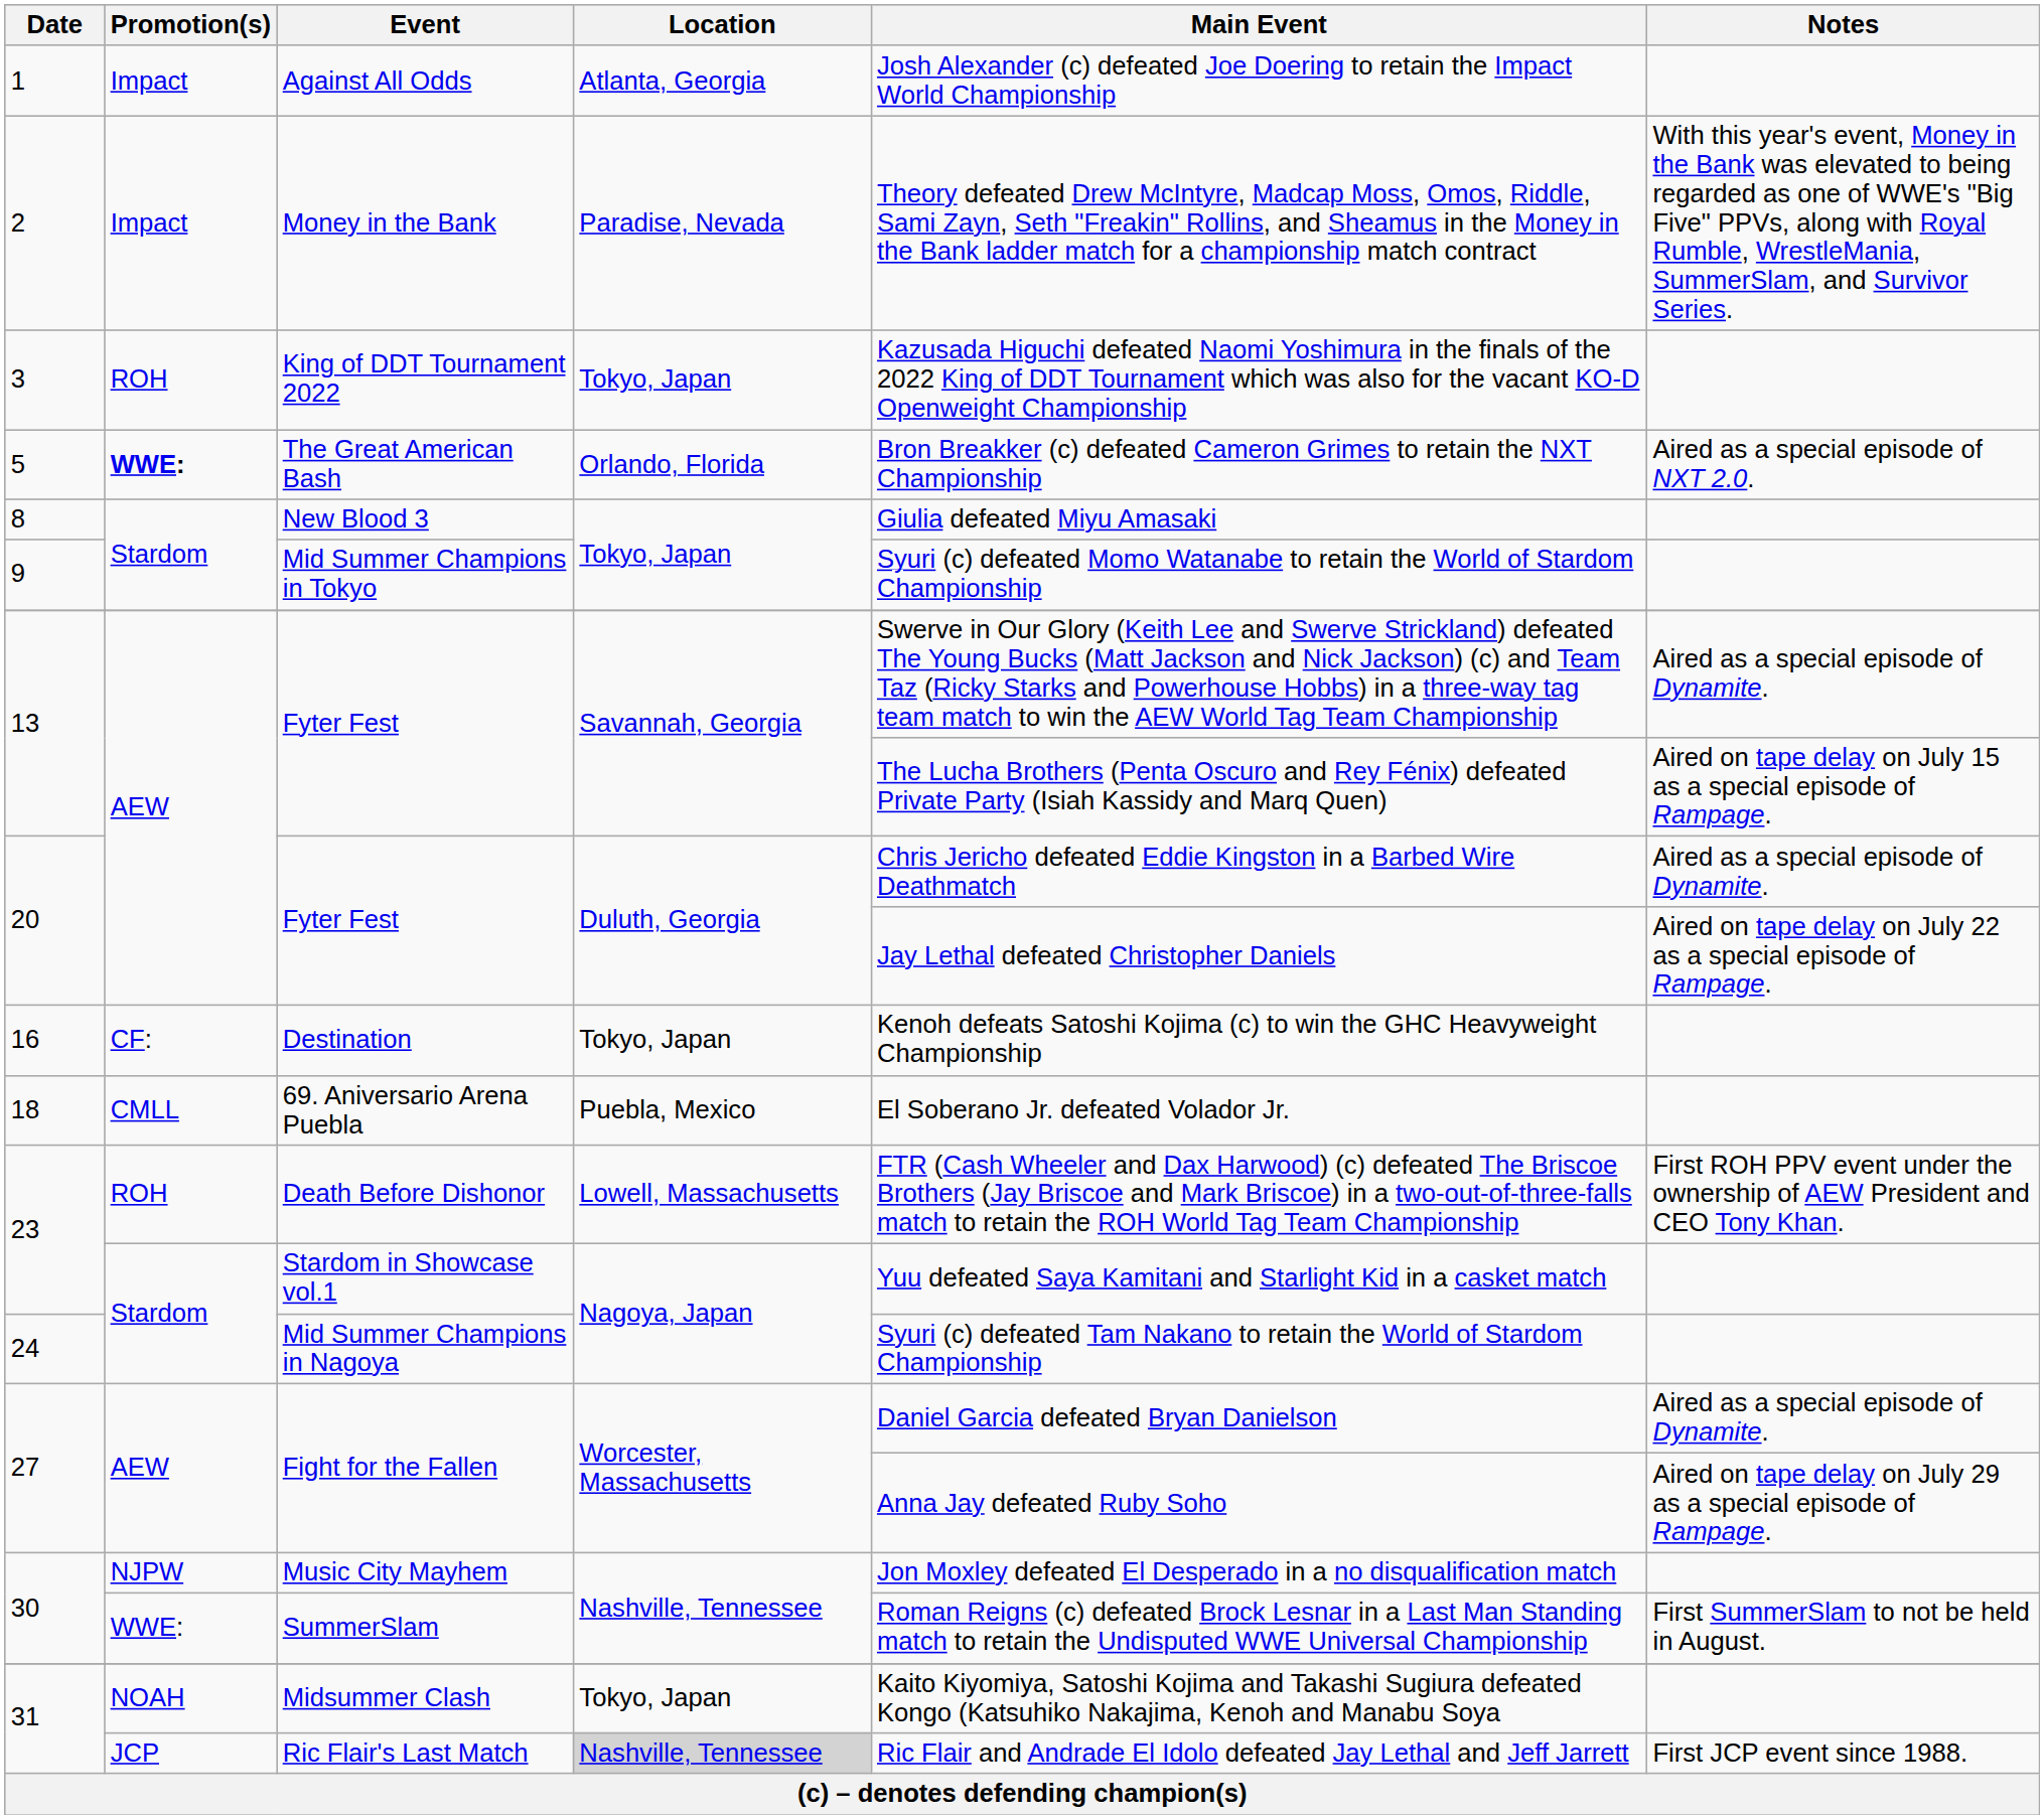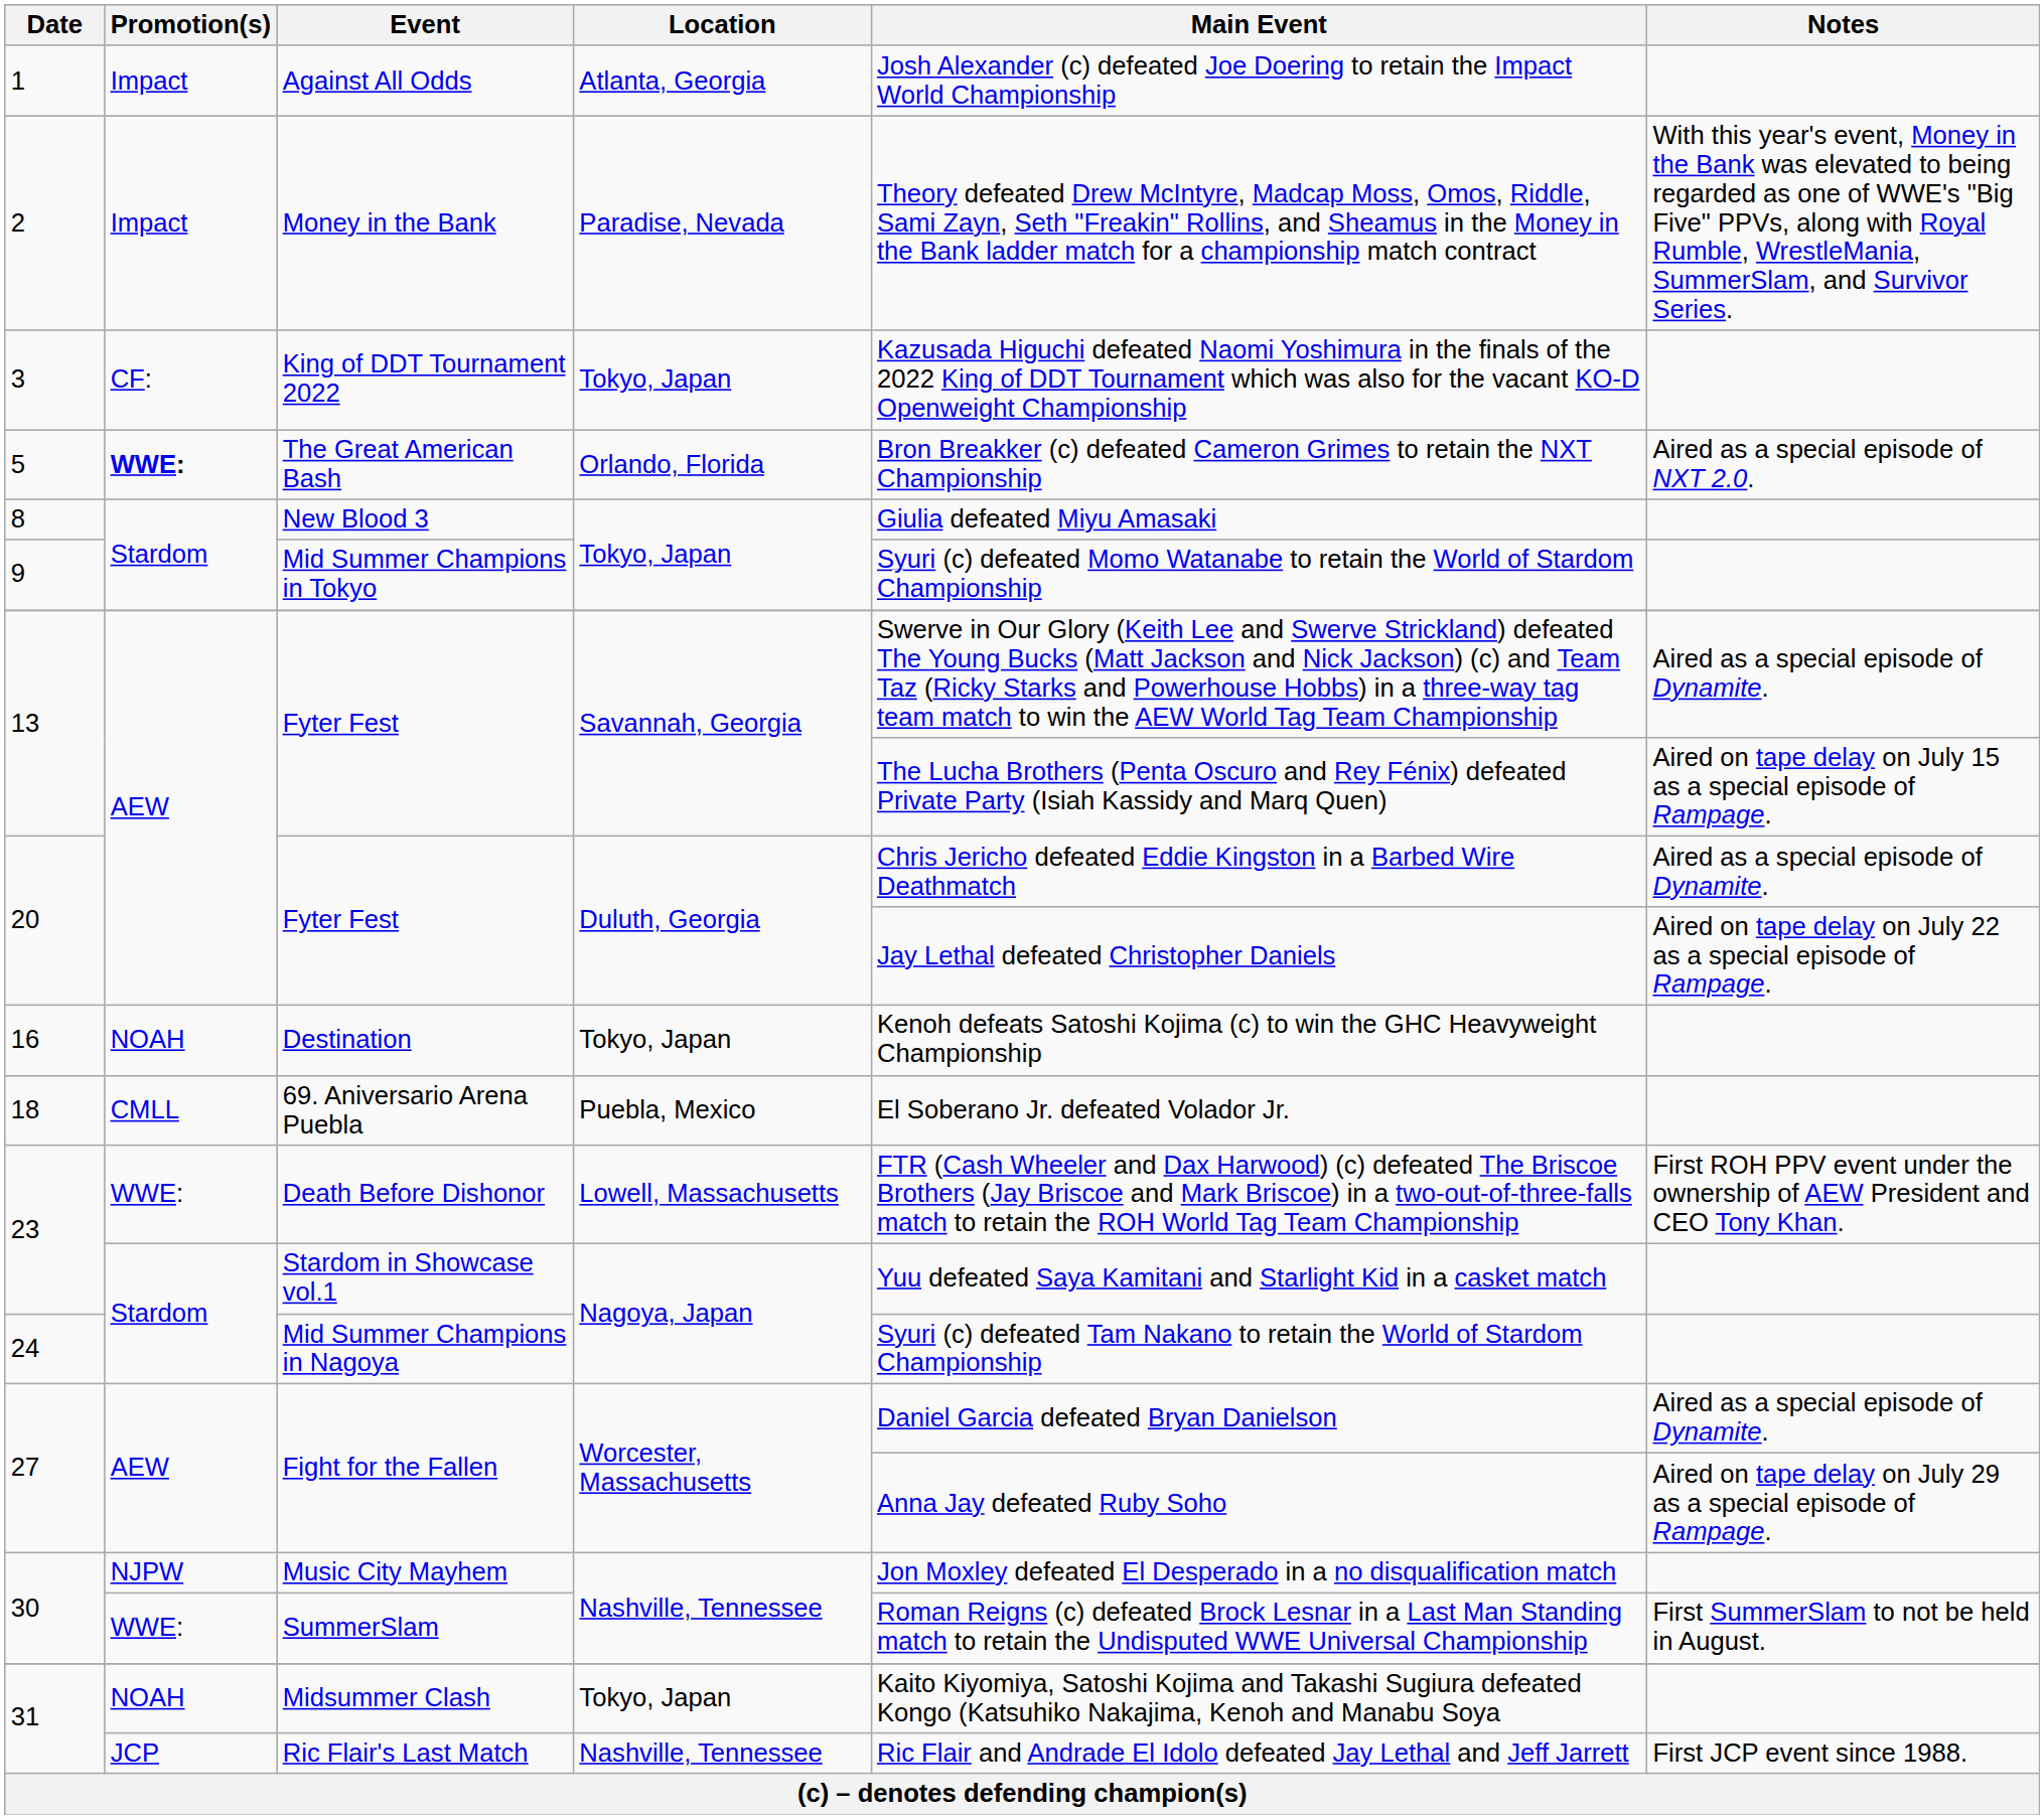 <table class="wikitable" style="width:100%;">
 <tr>
 <th width="5%">Date</th>
 <th width="5%">Promotion(s)</th>
 <th style="width:15%;">Event</th>
 <th style="width:15%;">Location</th>
 <th style="width:40%;">Main Event</th>
 <th style="width:20%;">Notes</th>
 </tr>
 <tr>
 <td>1</td>
 <td><a href='#'>Impact</a></td>
 <td><a href='#'>Against All Odds</a></td>
 <td><a href='#'>Atlanta, Georgia</a></td>
 <td><a href='#'>Josh Alexander</a> (c) defeated <a href='#'>Joe Doering</a> to retain the <a href='#'>Impact World Championship</a></td>
 <td></td>
 </tr>
 <tr>
 <td>2</td>
 <td><a href='#'>Impact</a></td>
 <td><a href='#'>Money in the Bank</a></td>
 <td><a href='#'>Paradise, Nevada</a></td>
 <td><a href='#'>Theory</a> defeated <a href='#'>Drew McIntyre</a>, <a href='#'>Madcap Moss</a>, <a href='#'>Omos</a>, <a href='#'>Riddle</a>, <a href='#'>Sami Zayn</a>, <a href='#'>Seth "Freakin" Rollins</a>, and <a href='#'>Sheamus</a> in the <a href='#'>Money in the Bank ladder match</a> for a <a href='#'>championship</a> match contract</td>
 <td>With this year's event, <a href='#'>Money in the Bank</a> was elevated to being regarded as one of WWE's "Big Five" PPVs, along with <a href='#'>Royal Rumble</a>, <a href='#'>WrestleMania</a>, <a href='#'>SummerSlam</a>, and <a href='#'>Survivor Series</a>.</td>
 </tr>
 <tr>
 <td>3</td>
-<td><a href='#'>ROH</a></td>
+<td><a href='#'>CF</a>:</td>
 <td><a href='#'>King of DDT Tournament 2022</a><br></td>
 <td><a href='#'>Tokyo, Japan</a></td>
 <td><a href='#'>Kazusada Higuchi</a> defeated <a href='#'>Naomi Yoshimura</a> in the finals of the 2022 <a href='#'>King of DDT Tournament</a> which was also for the vacant <a href='#'>KO-D Openweight Championship</a></td>
 <td></td>
 </tr>
 <tr>
 <td>5</td>
 <td><strong><a href='#'>WWE</a>:</strong></td>
 <td><a href='#'>The Great American Bash</a></td>
 <td><a href='#'>Orlando, Florida</a></td>
 <td><a href='#'>Bron Breakker</a> (c) defeated <a href='#'>Cameron Grimes</a> to retain the <a href='#'>NXT Championship</a></td>
 <td>Aired as a special episode of <em><a href='#'>NXT 2.0</a></em>.</td>
 </tr>
 <tr>
 <td>8</td>
 <td rowspan=2><a href='#'>Stardom</a></td>
 <td><a href='#'>New Blood 3</a></td>
 <td rowspan=2><a href='#'>Tokyo, Japan</a></td>
 <td><a href='#'>Giulia</a> defeated <a href='#'>Miyu Amasaki</a></td>
 <td></td>
 </tr>
 <tr>
 <td>9</td>
 <td><a href='#'>Mid Summer Champions in Tokyo</a></td>
 <td><a href='#'>Syuri</a> (c) defeated <a href='#'>Momo Watanabe</a> to retain the <a href='#'>World of Stardom Championship</a></td>
 <td></td>
 </tr>
 <tr>
 </tr>
 <tr>
 <td rowspan=2>13</td>
 <td rowspan=4><a href='#'>AEW</a></td>
 <td rowspan=2><a href='#'>Fyter Fest</a><br></td>
 <td rowspan=2><a href='#'>Savannah, Georgia</a></td>
 <td>Swerve in Our Glory (<a href='#'>Keith Lee</a> and <a href='#'>Swerve Strickland</a>) defeated <a href='#'>The Young Bucks</a> (<a href='#'>Matt Jackson</a> and <a href='#'>Nick Jackson</a>) (c) and <a href='#'>Team Taz</a> (<a href='#'>Ricky Starks</a> and <a href='#'>Powerhouse Hobbs</a>) in a <a href='#'>three-way tag team match</a> to win the <a href='#'>AEW World Tag Team Championship</a></td>
 <td>Aired as a special episode of <em><a href='#'>Dynamite</a></em>.</td>
 </tr>
 <tr>
 <td><a href='#'>The Lucha Brothers</a> (<a href='#'>Penta Oscuro</a> and <a href='#'>Rey Fénix</a>) defeated <a href='#'>Private Party</a> (Isiah Kassidy and Marq Quen)</td>
 <td>Aired on <a href='#'>tape delay</a> on July 15 as a special episode of <em><a href='#'>Rampage</a></em>.</td>
 </tr>
 <tr>
 <td rowspan=2>20</td>
 <td rowspan=2><a href='#'>Fyter Fest</a><br></td>
 <td rowspan=2><a href='#'>Duluth, Georgia</a></td>
 <td><a href='#'>Chris Jericho</a> defeated <a href='#'>Eddie Kingston</a> in a <a href='#'>Barbed Wire Deathmatch</a><br></td>
 <td>Aired as a special episode of <em><a href='#'>Dynamite</a></em>.</td>
 </tr>
 <tr>
 <td><a href='#'>Jay Lethal</a> defeated <a href='#'>Christopher Daniels</a></td>
 <td>Aired on <a href='#'>tape delay</a> on July 22 as a special episode of <em><a href='#'>Rampage</a></em>.</td>
 </tr>
 <tr>
 <td>16</td>
-<td><a href='#'>CF</a>:</td>
+<td><a href='#'>NOAH</a></td>
 <td><a href='#'>Destination</a></td>
 <td>Tokyo, Japan</td>
 <td>Kenoh defeats Satoshi Kojima (c) to win the GHC Heavyweight Championship</td>
 <td></td>
 </tr>
 <tr>
 <td>18</td>
 <td><a href='#'>CMLL</a></td>
 <td>69. Aniversario Arena Puebla</td>
 <td>Puebla, Mexico</td>
 <td>El Soberano Jr. defeated Volador Jr.</td>
 <td></td>
 </tr>
 <tr>
 <td rowspan=2>23</td>
-<td><a href='#'>ROH</a></td>
+<td><a href='#'>WWE</a>:</td>
 <td><a href='#'>Death Before Dishonor</a></td>
 <td><a href='#'>Lowell, Massachusetts</a></td>
 <td><a href='#'>FTR</a> (<a href='#'>Cash Wheeler</a> and <a href='#'>Dax Harwood</a>) (c) defeated <a href='#'>The Briscoe Brothers</a> (<a href='#'>Jay Briscoe</a> and <a href='#'>Mark Briscoe</a>) in a <a href='#'>two-out-of-three-falls match</a> to retain the <a href='#'>ROH World Tag Team Championship</a></td>
 <td>First ROH PPV event under the ownership of <a href='#'>AEW</a> President and CEO <a href='#'>Tony Khan</a>.</td>
 </tr>
 <tr>
 <td rowspan=2><a href='#'>Stardom</a></td>
 <td><a href='#'>Stardom in Showcase vol.1</a></td>
 <td rowspan=2><a href='#'>Nagoya, Japan</a></td>
 <td><a href='#'>Yuu</a> defeated <a href='#'>Saya Kamitani</a> and <a href='#'>Starlight Kid</a> in a <a href='#'>casket match</a></td>
 <td></td>
 </tr>
 <tr>
 <td>24</td>
 <td><a href='#'>Mid Summer Champions in Nagoya</a></td>
 <td><a href='#'>Syuri</a> (c) defeated <a href='#'>Tam Nakano</a> to retain the <a href='#'>World of Stardom Championship</a></td>
 <td></td>
 </tr>
 <tr>
 <td rowspan=2>27</td>
 <td rowspan=2><a href='#'>AEW</a></td>
 <td rowspan=2><a href='#'>Fight for the Fallen</a></td>
 <td rowspan=2><a href='#'>Worcester, Massachusetts</a></td>
 <td><a href='#'>Daniel Garcia</a> defeated <a href='#'>Bryan Danielson</a></td>
 <td>Aired as a special episode of <em><a href='#'>Dynamite</a></em>.</td>
 </tr>
 <tr>
 <td><a href='#'>Anna Jay</a> defeated <a href='#'>Ruby Soho</a></td>
 <td>Aired on <a href='#'>tape delay</a> on July 29 as a special episode of <em><a href='#'>Rampage</a></em>.</td>
 </tr>
 <tr>
 <td rowspan=2>30</td>
 <td><a href='#'>NJPW</a></td>
 <td><a href='#'>Music City Mayhem</a></td>
 <td rowspan=2><a href='#'>Nashville, Tennessee</a></td>
 <td><a href='#'>Jon Moxley</a> defeated <a href='#'>El Desperado</a> in a <a href='#'>no disqualification match</a></td>
 <td></td>
 </tr>
 <tr>
 <td><a href='#'>WWE</a>:</td>
 <td><a href='#'>SummerSlam</a></td>
 <td><a href='#'>Roman Reigns</a> (c) defeated <a href='#'>Brock Lesnar</a> in a <a href='#'>Last Man Standing match</a> to retain the <a href='#'>Undisputed WWE Universal Championship</a></td>
 <td>First <a href='#'>SummerSlam</a> to not be held in August.</td>
 </tr>
 <tr>
 </tr>
 <tr>
 <td rowspan=2>31</td>
 <td><a href='#'>NOAH</a></td>
 <td><a href='#'>Midsummer Clash</a></td>
 <td>Tokyo, Japan</td>
 <td>Kaito Kiyomiya, Satoshi Kojima and Takashi Sugiura defeated Kongo (Katsuhiko Nakajima, Kenoh and Manabu Soya</td>
 <td></td>
 </tr>
 <tr>
 <td><a href='#'>JCP</a></td>
 <td><a href='#'>Ric Flair's Last Match</a></td>
-<td style="background: lightgrey;"><a href='#'>Nashville, Tennessee</a></td>
+<td><a href='#'>Nashville, Tennessee</a></td>
 <td><a href='#'>Ric Flair</a> and <a href='#'>Andrade El Idolo</a> defeated <a href='#'>Jay Lethal</a> and <a href='#'>Jeff Jarrett</a></td>
 <td>First JCP event since 1988.</td>
 </tr>
 <tr>
 <th colspan="6">(c) – denotes defending champion(s)</th>
 </tr>
 </table>
